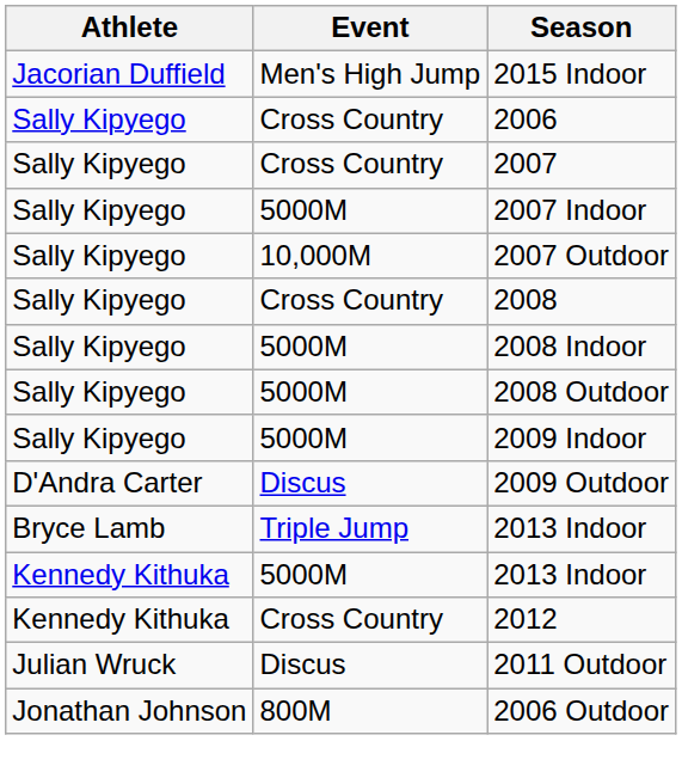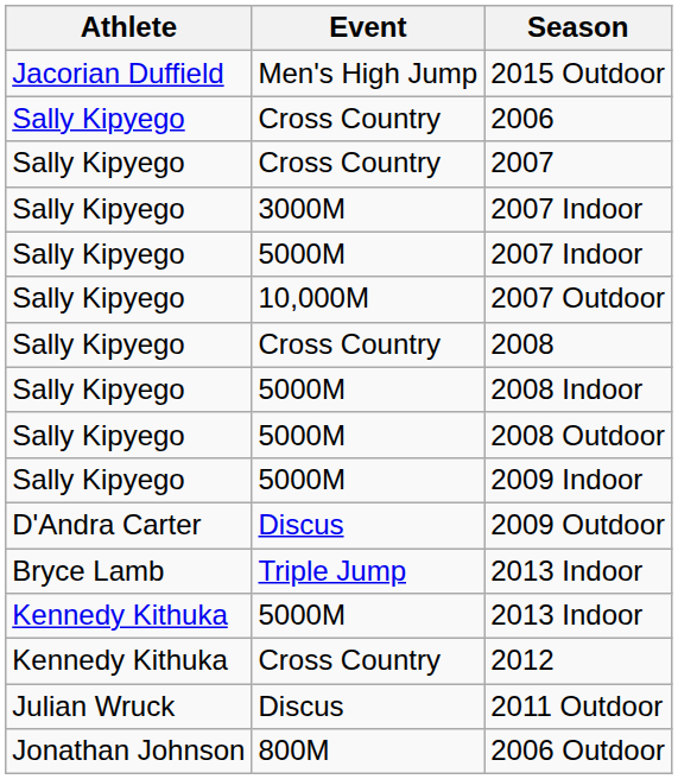 <table class="wikitable sortable">
 <tr>
 <th>Athlete</th>
 <th>Event</th>
 <th>Season</th>
 </tr>
 <tr>
 <td><a href='#'>Jacorian Duffield</a></td>
 <td>Men's High Jump</td>
-<td>2015 Indoor</td>
+<td>2015 Outdoor</td>
 </tr>
 <tr>
 <td><a href='#'>Sally Kipyego</a></td>
 <td>Cross Country</td>
 <td>2006</td>
 </tr>
 <tr>
 <td>Sally Kipyego</td>
 <td>Cross Country</td>
 <td>2007</td>
+</tr>
+<tr>
+<td>Sally Kipyego</td>
+<td>3000M</td>
+<td>2007 Indoor</td>
 </tr>
 <tr>
 <td>Sally Kipyego</td>
 <td>5000M</td>
 <td>2007 Indoor</td>
 </tr>
 <tr>
 <td>Sally Kipyego</td>
 <td>10,000M</td>
 <td>2007 Outdoor</td>
 </tr>
 <tr>
 <td>Sally Kipyego</td>
 <td>Cross Country</td>
 <td>2008</td>
 </tr>
 <tr>
 <td>Sally Kipyego</td>
 <td>5000M</td>
 <td>2008 Indoor</td>
 </tr>
 <tr>
 <td>Sally Kipyego</td>
 <td>5000M</td>
 <td>2008 Outdoor</td>
 </tr>
 <tr>
 <td>Sally Kipyego</td>
 <td>5000M</td>
 <td>2009 Indoor</td>
 </tr>
 <tr>
 <td>D'Andra Carter</td>
 <td><a href='#'>Discus</a></td>
 <td>2009 Outdoor</td>
 </tr>
 <tr>
 <td>Bryce Lamb</td>
 <td><a href='#'>Triple Jump</a></td>
 <td>2013 Indoor</td>
 </tr>
 <tr>
 <td><a href='#'>Kennedy Kithuka</a></td>
 <td>5000M</td>
 <td>2013 Indoor</td>
 </tr>
 <tr>
 <td>Kennedy Kithuka</td>
 <td>Cross Country</td>
 <td>2012</td>
 </tr>
 <tr>
 <td>Julian Wruck</td>
 <td>Discus</td>
 <td>2011 Outdoor</td>
 </tr>
 <tr>
 <td>Jonathan Johnson</td>
 <td>800M</td>
 <td>2006 Outdoor</td>
 </tr>
 </table>
